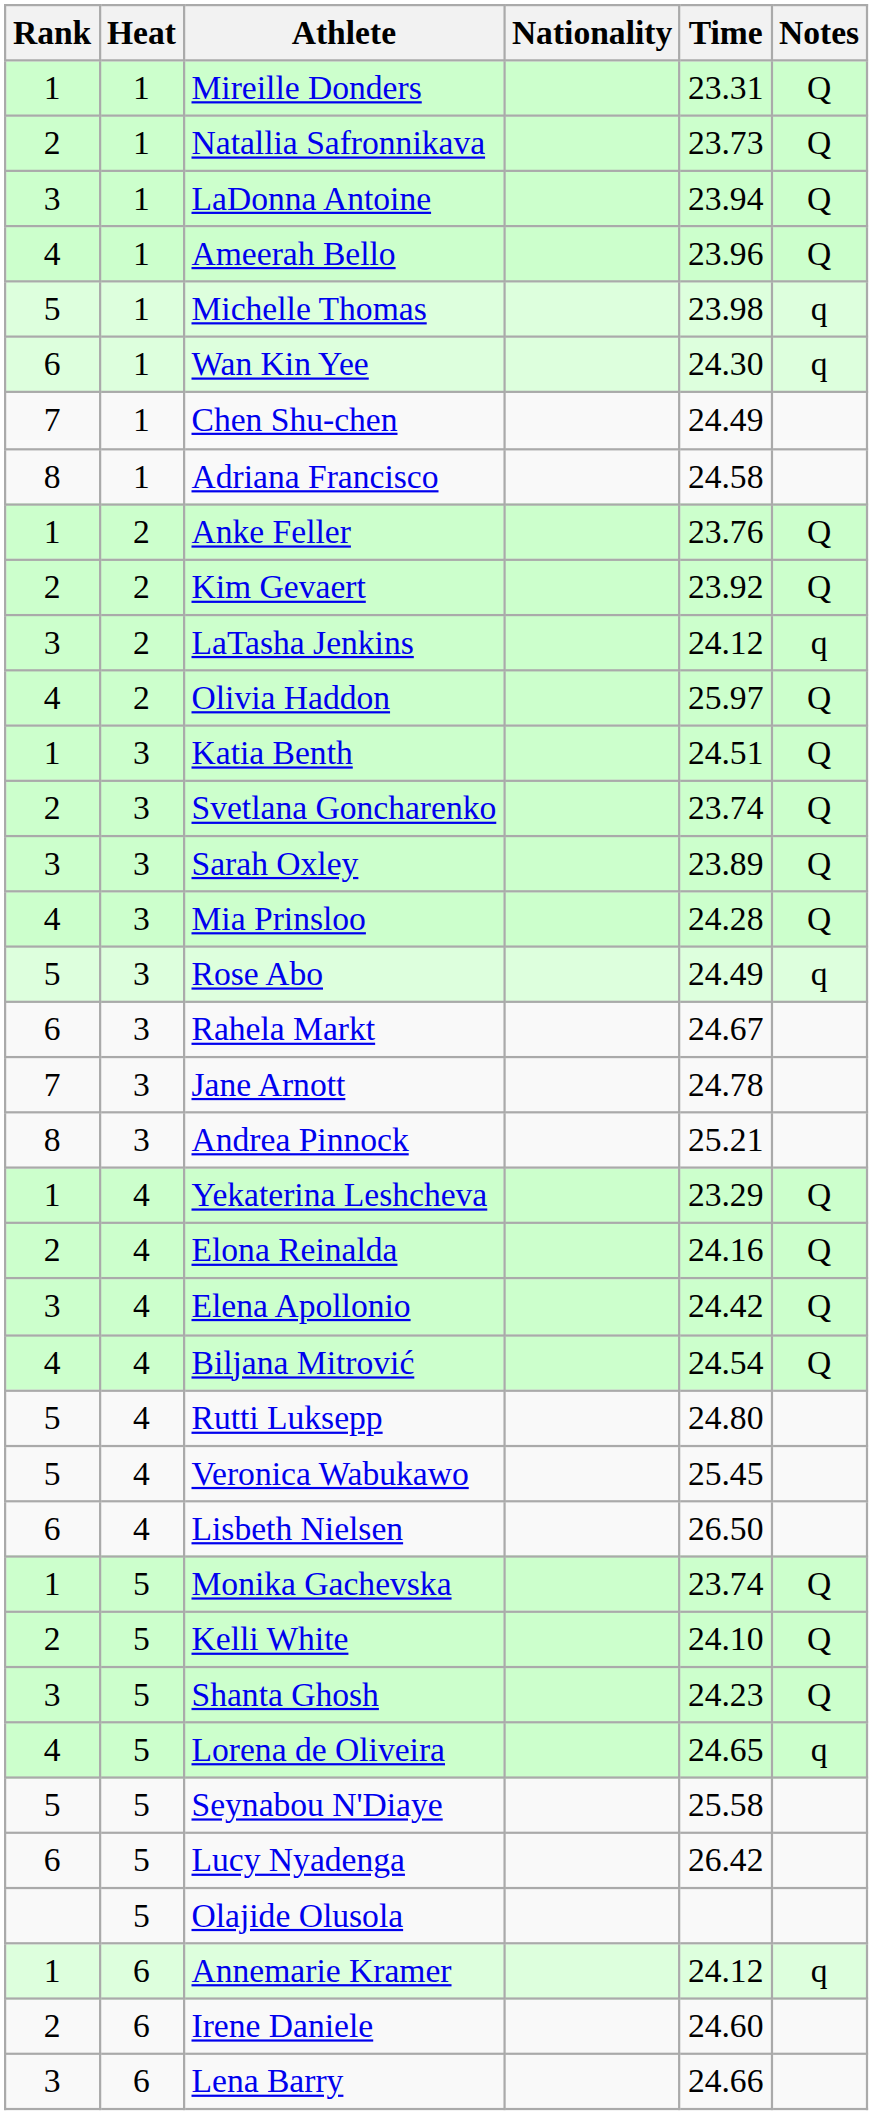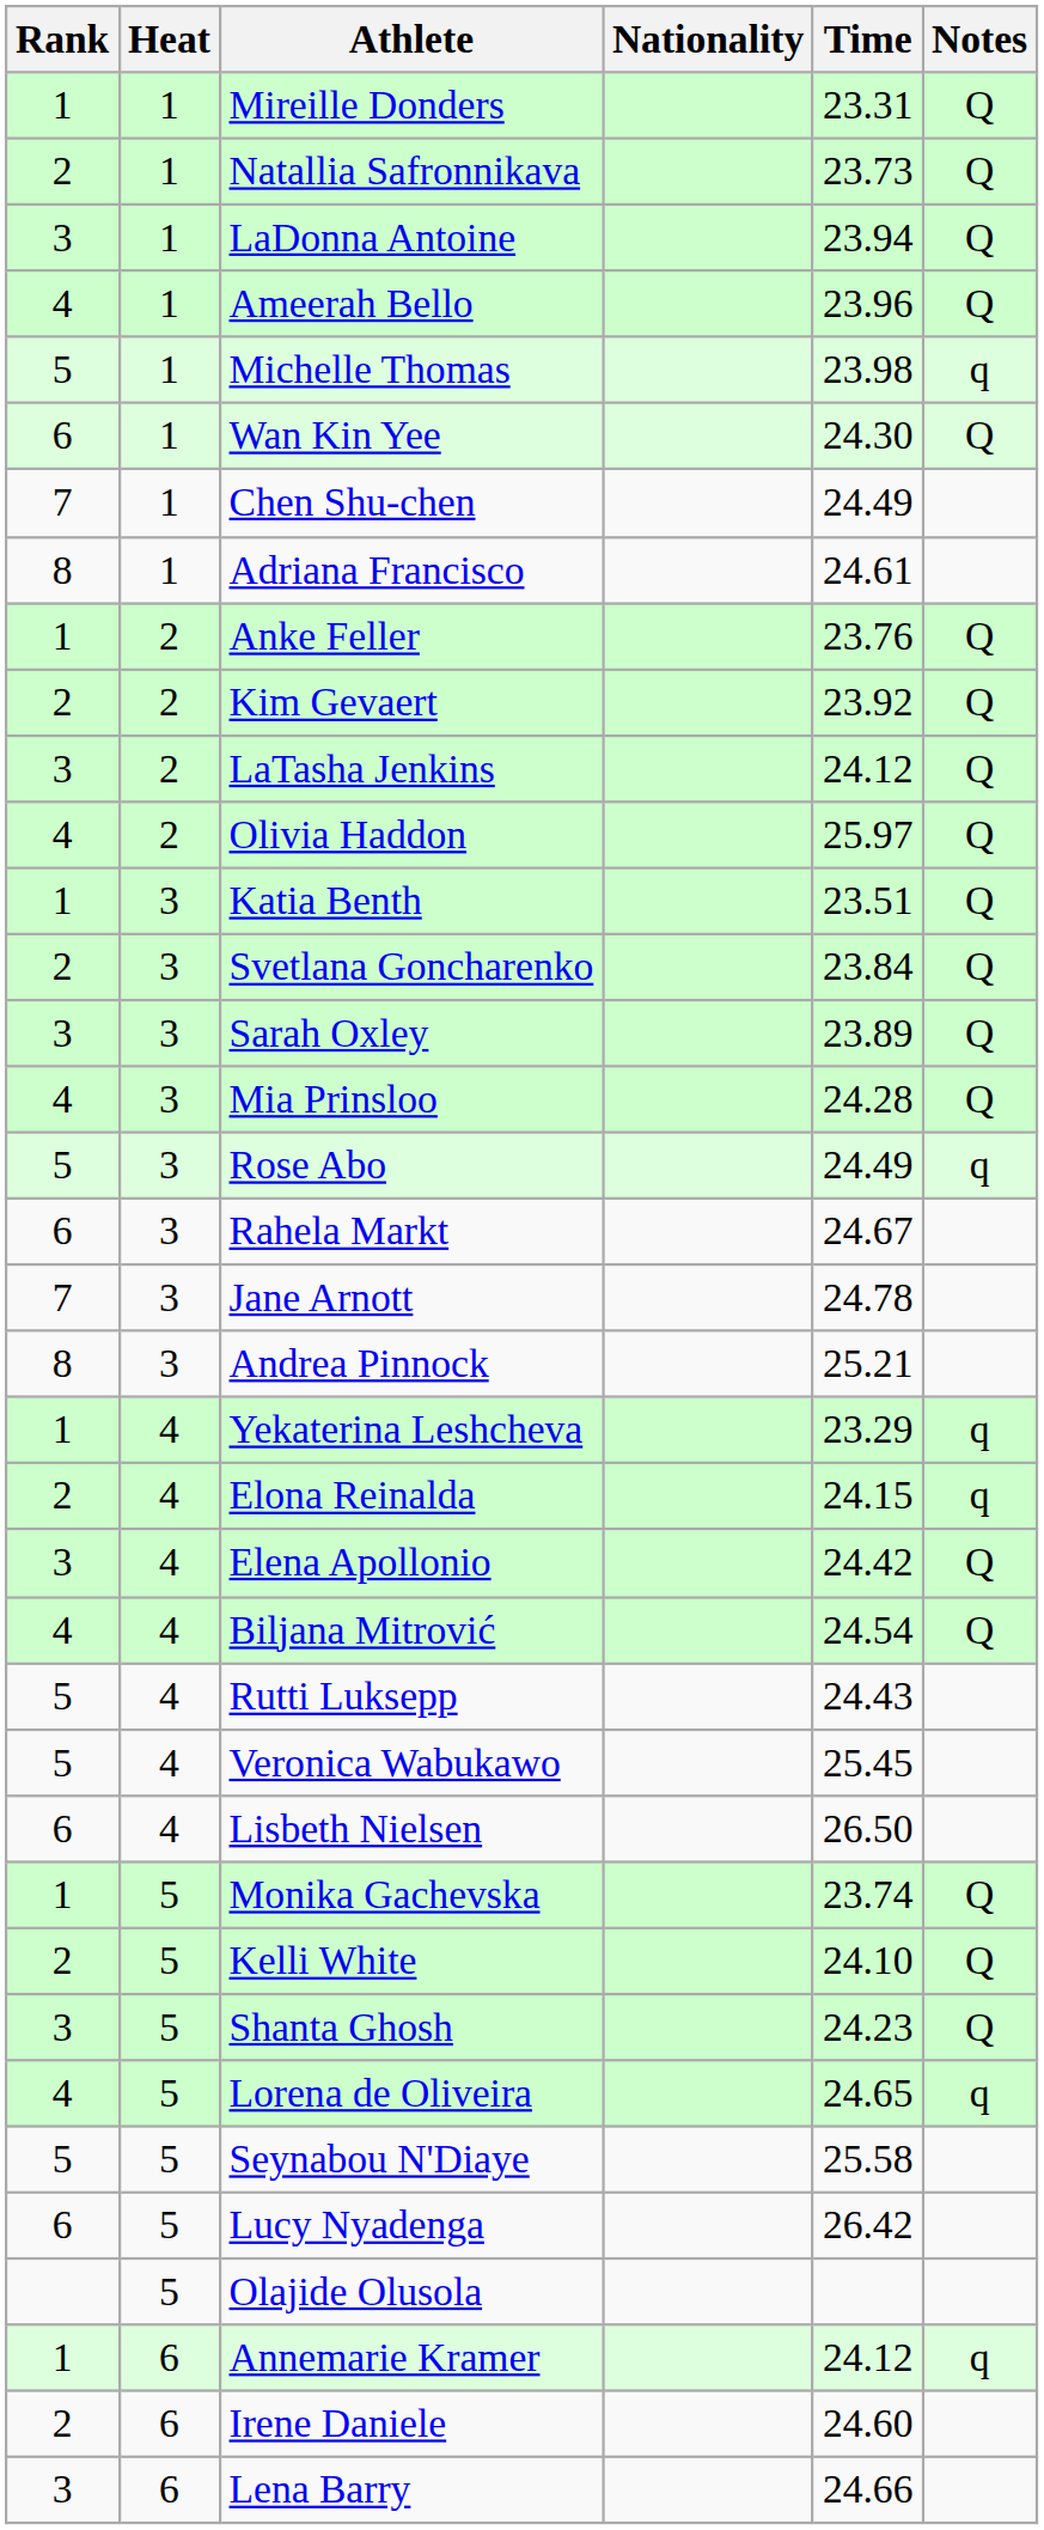 <table class="wikitable sortable" style="text-align:center;font-size:95%">
 <tr>
 <th>Rank</th>
 <th>Heat</th>
 <th>Athlete</th>
 <th>Nationality</th>
 <th>Time</th>
 <th>Notes</th>
 </tr>
 <tr bgcolor=ccffcc>
 <td>1</td>
 <td>1</td>
 <td align="left"><a href='#'>Mireille Donders</a></td>
 <td align=left></td>
 <td>23.31</td>
 <td>Q</td>
 </tr>
 <tr bgcolor=ccffcc>
 <td>2</td>
 <td>1</td>
 <td align="left"><a href='#'>Natallia Safronnikava</a></td>
 <td align=left></td>
 <td>23.73</td>
 <td>Q</td>
 </tr>
 <tr bgcolor=ccffcc>
 <td>3</td>
 <td>1</td>
 <td align="left"><a href='#'>LaDonna Antoine</a></td>
 <td align=left></td>
 <td>23.94</td>
 <td>Q</td>
 </tr>
 <tr bgcolor=ccffcc>
 <td>4</td>
 <td>1</td>
 <td align="left"><a href='#'>Ameerah Bello</a></td>
 <td align=left></td>
 <td>23.96</td>
 <td>Q</td>
 </tr>
 <tr bgcolor=ddffdd>
 <td>5</td>
 <td>1</td>
 <td align="left"><a href='#'>Michelle Thomas</a></td>
 <td align=left></td>
 <td>23.98</td>
 <td>q</td>
 </tr>
 <tr bgcolor=ddffdd>
 <td>6</td>
 <td>1</td>
 <td align="left"><a href='#'>Wan Kin Yee</a></td>
 <td align=left></td>
 <td>24.30</td>
-<td>q</td>
+<td>Q</td>
 </tr>
 <tr>
 <td>7</td>
 <td>1</td>
 <td align="left"><a href='#'>Chen Shu-chen</a></td>
 <td align=left></td>
 <td>24.49</td>
 <td></td>
 </tr>
 <tr>
 <td>8</td>
 <td>1</td>
 <td align="left"><a href='#'>Adriana Francisco</a></td>
 <td align=left></td>
-<td>24.58</td>
+<td>24.61</td>
 <td></td>
 </tr>
 <tr bgcolor=ccffcc>
 <td>1</td>
 <td>2</td>
 <td align="left"><a href='#'>Anke Feller</a></td>
 <td align=left></td>
 <td>23.76</td>
 <td>Q</td>
 </tr>
 <tr bgcolor=ccffcc>
 <td>2</td>
 <td>2</td>
 <td align="left"><a href='#'>Kim Gevaert</a></td>
 <td align=left></td>
 <td>23.92</td>
 <td>Q</td>
 </tr>
 <tr bgcolor=ccffcc>
 <td>3</td>
 <td>2</td>
 <td align="left"><a href='#'>LaTasha Jenkins</a></td>
 <td align=left></td>
 <td>24.12</td>
-<td>q</td>
+<td>Q</td>
 </tr>
 <tr bgcolor=ccffcc>
 <td>4</td>
 <td>2</td>
 <td align="left"><a href='#'>Olivia Haddon</a></td>
 <td align=left></td>
 <td>25.97</td>
 <td>Q</td>
 </tr>
 <tr bgcolor=ccffcc>
 <td>1</td>
 <td>3</td>
 <td align="left"><a href='#'>Katia Benth</a></td>
 <td align=left></td>
-<td>24.51</td>
+<td>23.51</td>
 <td>Q</td>
 </tr>
 <tr bgcolor=ccffcc>
 <td>2</td>
 <td>3</td>
 <td align="left"><a href='#'>Svetlana Goncharenko</a></td>
 <td align=left></td>
-<td>23.74</td>
+<td>23.84</td>
 <td>Q</td>
 </tr>
 <tr bgcolor=ccffcc>
 <td>3</td>
 <td>3</td>
 <td align="left"><a href='#'>Sarah Oxley</a></td>
 <td align=left></td>
 <td>23.89</td>
 <td>Q</td>
 </tr>
 <tr bgcolor=ccffcc>
 <td>4</td>
 <td>3</td>
 <td align="left"><a href='#'>Mia Prinsloo</a></td>
 <td align=left></td>
 <td>24.28</td>
 <td>Q</td>
 </tr>
 <tr bgcolor=ddffdd>
 <td>5</td>
 <td>3</td>
 <td align="left"><a href='#'>Rose Abo</a></td>
 <td align=left></td>
 <td>24.49</td>
 <td>q</td>
 </tr>
 <tr>
 <td>6</td>
 <td>3</td>
 <td align="left"><a href='#'>Rahela Markt</a></td>
 <td align=left></td>
 <td>24.67</td>
 <td></td>
 </tr>
 <tr>
 <td>7</td>
 <td>3</td>
 <td align="left"><a href='#'>Jane Arnott</a></td>
 <td align=left></td>
 <td>24.78</td>
 <td></td>
 </tr>
 <tr>
 <td>8</td>
 <td>3</td>
 <td align="left"><a href='#'>Andrea Pinnock</a></td>
 <td align=left></td>
 <td>25.21</td>
 <td></td>
 </tr>
 <tr bgcolor=ccffcc>
 <td>1</td>
 <td>4</td>
 <td align="left"><a href='#'>Yekaterina Leshcheva</a></td>
 <td align=left></td>
 <td>23.29</td>
-<td>Q</td>
+<td>q</td>
 </tr>
 <tr bgcolor=ccffcc>
 <td>2</td>
 <td>4</td>
 <td align="left"><a href='#'>Elona Reinalda</a></td>
 <td align=left></td>
-<td>24.16</td>
-<td>Q</td>
+<td>24.15</td>
+<td>q</td>
 </tr>
 <tr bgcolor=ccffcc>
 <td>3</td>
 <td>4</td>
 <td align="left"><a href='#'>Elena Apollonio</a></td>
 <td align=left></td>
 <td>24.42</td>
 <td>Q</td>
 </tr>
 <tr bgcolor=ccffcc>
 <td>4</td>
 <td>4</td>
 <td align="left"><a href='#'>Biljana Mitrović</a></td>
 <td align=left></td>
 <td>24.54</td>
 <td>Q</td>
 </tr>
 <tr>
 <td>5</td>
 <td>4</td>
 <td align="left"><a href='#'>Rutti Luksepp</a></td>
 <td align=left></td>
-<td>24.80</td>
+<td>24.43</td>
 <td></td>
 </tr>
 <tr>
 <td>5</td>
 <td>4</td>
 <td align="left"><a href='#'>Veronica Wabukawo</a></td>
 <td align=left></td>
 <td>25.45</td>
 <td></td>
 </tr>
 <tr>
 <td>6</td>
 <td>4</td>
 <td align="left"><a href='#'>Lisbeth Nielsen</a></td>
 <td align=left></td>
 <td>26.50</td>
 <td></td>
 </tr>
 <tr bgcolor=ccffcc>
 <td>1</td>
 <td>5</td>
 <td align="left"><a href='#'>Monika Gachevska</a></td>
 <td align=left></td>
 <td>23.74</td>
 <td>Q</td>
 </tr>
 <tr bgcolor=ccffcc>
 <td>2</td>
 <td>5</td>
 <td align="left"><a href='#'>Kelli White</a></td>
 <td align=left></td>
 <td>24.10</td>
 <td>Q</td>
 </tr>
 <tr bgcolor=ccffcc>
 <td>3</td>
 <td>5</td>
 <td align="left"><a href='#'>Shanta Ghosh</a></td>
 <td align=left></td>
 <td>24.23</td>
 <td>Q</td>
 </tr>
 <tr bgcolor=ccffcc>
 <td>4</td>
 <td>5</td>
 <td align="left"><a href='#'>Lorena de Oliveira</a></td>
 <td align=left></td>
 <td>24.65</td>
 <td>q</td>
 </tr>
 <tr>
 <td>5</td>
 <td>5</td>
 <td align="left"><a href='#'>Seynabou N'Diaye</a></td>
 <td align=left></td>
 <td>25.58</td>
 <td></td>
 </tr>
 <tr>
 <td>6</td>
 <td>5</td>
 <td align="left"><a href='#'>Lucy Nyadenga</a></td>
 <td align=left></td>
 <td>26.42</td>
 <td></td>
 </tr>
 <tr>
 <td></td>
 <td>5</td>
 <td align="left"><a href='#'>Olajide Olusola</a></td>
 <td align=left></td>
 <td></td>
 <td></td>
 </tr>
 <tr bgcolor=ddffdd>
 <td>1</td>
 <td>6</td>
 <td align="left"><a href='#'>Annemarie Kramer</a></td>
 <td align=left></td>
 <td>24.12</td>
 <td>q</td>
 </tr>
 <tr>
 <td>2</td>
 <td>6</td>
 <td align="left"><a href='#'>Irene Daniele</a></td>
 <td align=left></td>
 <td>24.60</td>
 <td></td>
 </tr>
 <tr>
 <td>3</td>
 <td>6</td>
 <td align="left"><a href='#'>Lena Barry</a></td>
 <td align=left></td>
 <td>24.66</td>
 <td></td>
 </tr>
 </table>
